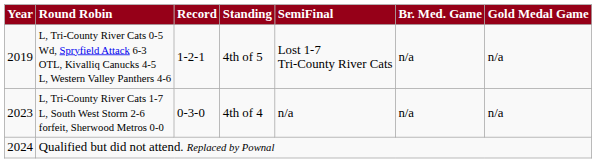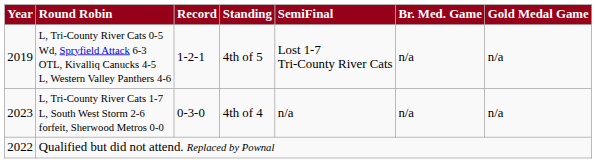 <table class="wikitable">
 <tr style="font-weight:bold; color:#FFFFFF" bgcolor="#960018" |>
 <td>Year</td>
 <td>Round Robin</td>
 <td>Record</td>
 <td>Standing</td>
 <td>SemiFinal</td>
 <td>Br. Med. Game</td>
 <td>Gold Medal Game</td>
 </tr>
 <tr>
 <td>2019</td>
 <td><small>L, Tri-County River Cats 0-5<br>Wd, <a href='#'>Spryfield Attack</a> 6-3<br>OTL, Kivalliq Canucks 4-5<br>L, Western Valley Panthers 4-6</small></td>
 <td>1-2-1</td>
 <td>4th of 5</td>
 <td>Lost 1-7<br> Tri-County River Cats</td>
 <td>n/a</td>
 <td>n/a</td>
 </tr>
 <tr>
 <td>2023</td>
 <td><small>L, Tri-County River Cats 1-7<br>L, South West Storm 2-6<br>forfeit, Sherwood Metros 0-0</small></td>
 <td>0-3-0</td>
 <td>4th of 4</td>
 <td>n/a</td>
 <td>n/a</td>
 <td>n/a</td>
 </tr>
 <tr>
-<td>2024</td>
+<td>2022</td>
 <td colspan=6>Qualified but did not attend.    <small> <em>Replaced by Pownal</em></small></td>
 </tr>
 </table>
